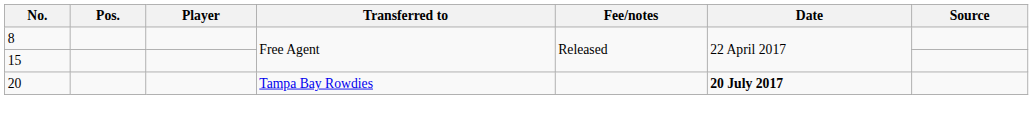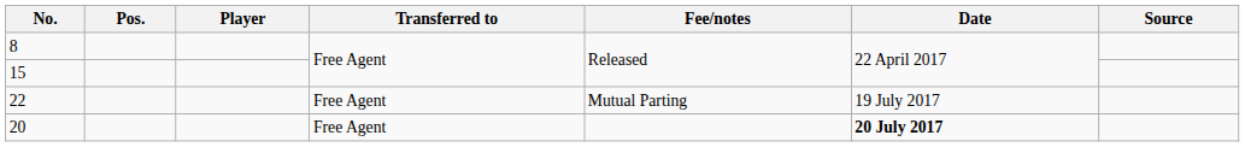 <table class="wikitable sortable" style="width:90%; text-align:center; font-size:95%; text-align:left;">
 <tr>
 <th><strong>No.</strong></th>
 <th><strong>Pos.</strong></th>
 <th><strong>Player</strong></th>
 <th><strong>Transferred to</strong></th>
 <th><strong>Fee/notes</strong></th>
 <th><strong>Date</strong></th>
 <th><strong>Source</strong></th>
 </tr>
 <tr>
 <td>8</td>
 <td align=center></td>
 <td></td>
 <td rowspan="2"> Free Agent</td>
 <td rowspan="2">Released</td>
 <td rowspan="2">22 April 2017</td>
 <td></td>
 </tr>
 <tr>
 <td>15</td>
 <td align=center></td>
 <td></td>
 <td></td>
 </tr>
 <tr>
+<td>22</td>
+<td align=center></td>
+<td></td>
+<td> Free Agent</td>
+<td>Mutual Parting</td>
+<td>19 July 2017</td>
+<td></td>
+</tr>
+<tr>
 <td>20</td>
 <td align=center></td>
 <td></td>
-<td> <a href='#'>Tampa Bay Rowdies</a></td>
+<td> Free Agent</td>
 <td></td>
 <td><strong>20 July 2017</strong></td>
 <td></td>
 </tr>
 </table>
